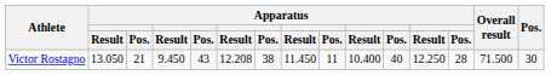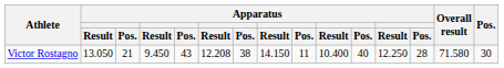 <table class=wikitable style="font-size:90%">
 <tr>
 <th rowspan="3">Athlete</th>
 <th colspan="12">Apparatus</th>
 <th rowspan="3">Overall<br>result</th>
 <th rowspan="3">Pos.</th>
 </tr>
 <tr>
 <th colspan="2"></th>
 <th colspan="2"></th>
 <th colspan="2"></th>
 <th colspan="2"></th>
 <th colspan="2"></th>
 <th colspan="2"></th>
 </tr>
 <tr>
 <th>Result</th>
 <th>Pos.</th>
 <th>Result</th>
 <th>Pos.</th>
 <th>Result</th>
 <th>Pos.</th>
 <th>Result</th>
 <th>Pos.</th>
 <th>Result</th>
 <th>Pos.</th>
 <th>Result</th>
 <th>Pos.</th>
 </tr>
 <tr align=center>
 <td align=left><a href='#'>Victor Rostagno</a></td>
 <td>13.050</td>
 <td>21</td>
 <td>9.450</td>
 <td>43</td>
 <td>12.208</td>
 <td>38</td>
-<td>11.450</td>
+<td>14.150</td>
 <td>11</td>
 <td>10.400</td>
 <td>40</td>
 <td>12.250</td>
 <td>28</td>
-<td>71.500</td>
+<td>71.580</td>
 <td>30</td>
 </tr>
 </table>
